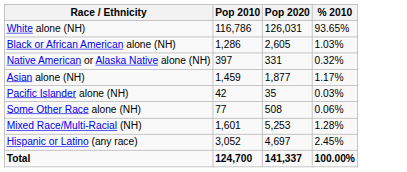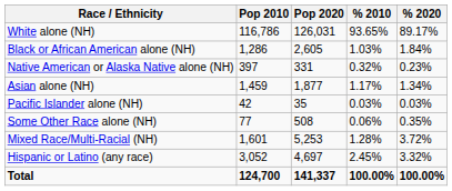 <table class="wikitable">
 <tr>
 <th>Race / Ethnicity</th>
 <th>Pop 2010</th>
 <th>Pop 2020</th>
 <th>% 2010</th>
+<th>% 2020</th>
 </tr>
 <tr>
 <td><a href='#'>White</a> alone (NH)</td>
 <td>116,786</td>
 <td>126,031</td>
 <td>93.65%</td>
+<td>89.17%</td>
 </tr>
 <tr>
 <td><a href='#'>Black or African American</a> alone (NH)</td>
 <td>1,286</td>
 <td>2,605</td>
 <td>1.03%</td>
+<td>1.84%</td>
 </tr>
 <tr>
 <td><a href='#'>Native American</a> or <a href='#'>Alaska Native</a> alone (NH)</td>
 <td>397</td>
 <td>331</td>
 <td>0.32%</td>
+<td>0.23%</td>
 </tr>
 <tr>
 <td><a href='#'>Asian</a> alone (NH)</td>
 <td>1,459</td>
 <td>1,877</td>
 <td>1.17%</td>
+<td>1.34%</td>
 </tr>
 <tr>
 <td><a href='#'>Pacific Islander</a> alone (NH)</td>
 <td>42</td>
 <td>35</td>
+<td>0.03%</td>
 <td>0.03%</td>
 </tr>
 <tr>
 <td><a href='#'>Some Other Race</a> alone (NH)</td>
 <td>77</td>
 <td>508</td>
 <td>0.06%</td>
+<td>0.35%</td>
 </tr>
 <tr>
 <td><a href='#'>Mixed Race/Multi-Racial</a> (NH)</td>
 <td>1,601</td>
 <td>5,253</td>
 <td>1.28%</td>
+<td>3.72%</td>
 </tr>
 <tr>
 <td><a href='#'>Hispanic or Latino</a> (any race)</td>
 <td>3,052</td>
 <td>4,697</td>
 <td>2.45%</td>
+<td>3.32%</td>
 </tr>
 <tr>
 <td><strong>Total</strong></td>
 <td><strong>124,700</strong></td>
 <td><strong>141,337</strong></td>
 <td><strong>100.00%</strong></td>
+<td><strong>100.00%</strong></td>
 </tr>
 </table>
